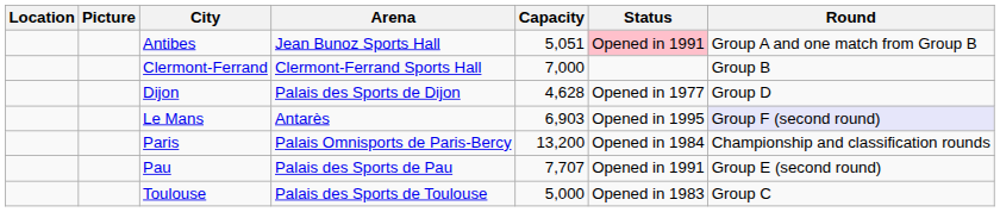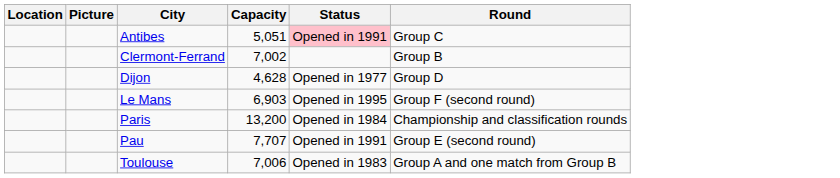 <table class="wikitable sortable">
 <tr>
 <th>Location</th>
 <th>Picture</th>
 <th>City</th>
-<th>Arena</th>
 <th style="text-align:right;">Capacity</th>
 <th>Status</th>
 <th>Round</th>
 </tr>
 <tr>
 <td></td>
 <td></td>
 <td><a href='#'>Antibes</a></td>
-<td><a href='#'>Jean Bunoz Sports Hall</a></td>
 <td style="text-align:right;">5,051</td>
 <td style="background: pink;">Opened in 1991</td>
-<td>Group A and one match from Group B</td>
+<td>Group C</td>
 </tr>
 <tr>
 <td></td>
 <td></td>
 <td><a href='#'>Clermont-Ferrand</a></td>
-<td><a href='#'>Clermont-Ferrand Sports Hall</a></td>
-<td style="text-align:right;">7,000</td>
+<td style="text-align:right;">7,002</td>
 <td></td>
 <td>Group B</td>
 </tr>
 <tr>
 <td></td>
 <td></td>
 <td><a href='#'>Dijon</a></td>
-<td><a href='#'>Palais des Sports de Dijon</a></td>
 <td style="text-align:right;">4,628</td>
 <td>Opened in 1977</td>
 <td>Group D</td>
 </tr>
 <tr>
 <td></td>
 <td></td>
 <td><a href='#'>Le Mans</a></td>
-<td><a href='#'>Antarès</a></td>
 <td style="text-align:right;">6,903</td>
 <td>Opened in 1995</td>
-<td style="background: lavender;">Group F (second round)</td>
+<td>Group F (second round)</td>
 </tr>
 <tr>
 <td></td>
 <td></td>
 <td><a href='#'>Paris</a></td>
-<td><a href='#'>Palais Omnisports de Paris-Bercy</a></td>
 <td style="text-align:right;">13,200</td>
 <td>Opened in 1984</td>
 <td>Championship and classification rounds</td>
 </tr>
 <tr>
 <td></td>
 <td></td>
 <td><a href='#'>Pau</a></td>
-<td><a href='#'>Palais des Sports de Pau</a></td>
 <td style="text-align:right;">7,707</td>
 <td>Opened in 1991</td>
 <td>Group E (second round)</td>
 </tr>
 <tr>
 <td></td>
 <td></td>
 <td><a href='#'>Toulouse</a></td>
-<td><a href='#'>Palais des Sports de Toulouse</a></td>
-<td style="text-align:right;">5,000</td>
+<td style="text-align:right;">7,006</td>
 <td>Opened in 1983</td>
-<td>Group C</td>
+<td>Group A and one match from Group B</td>
 </tr>
 </table>
